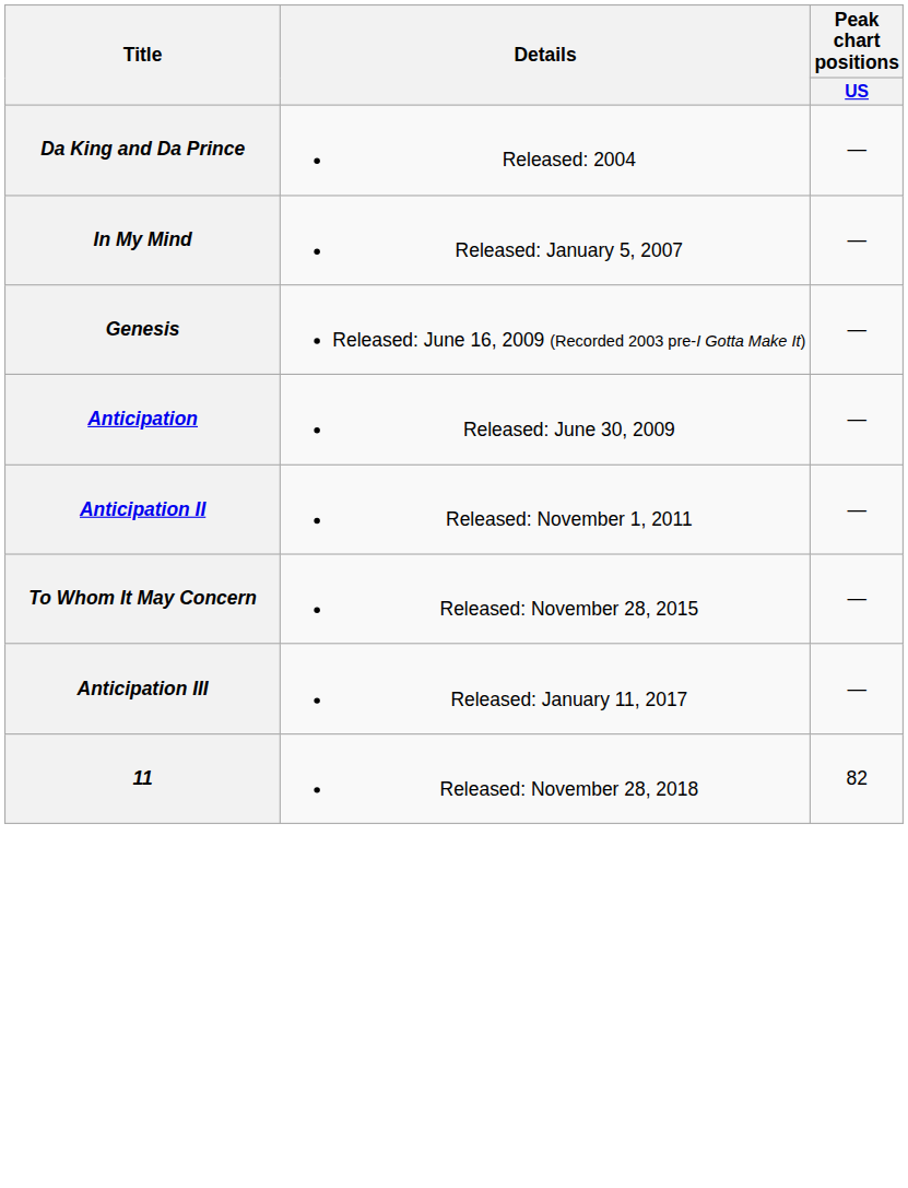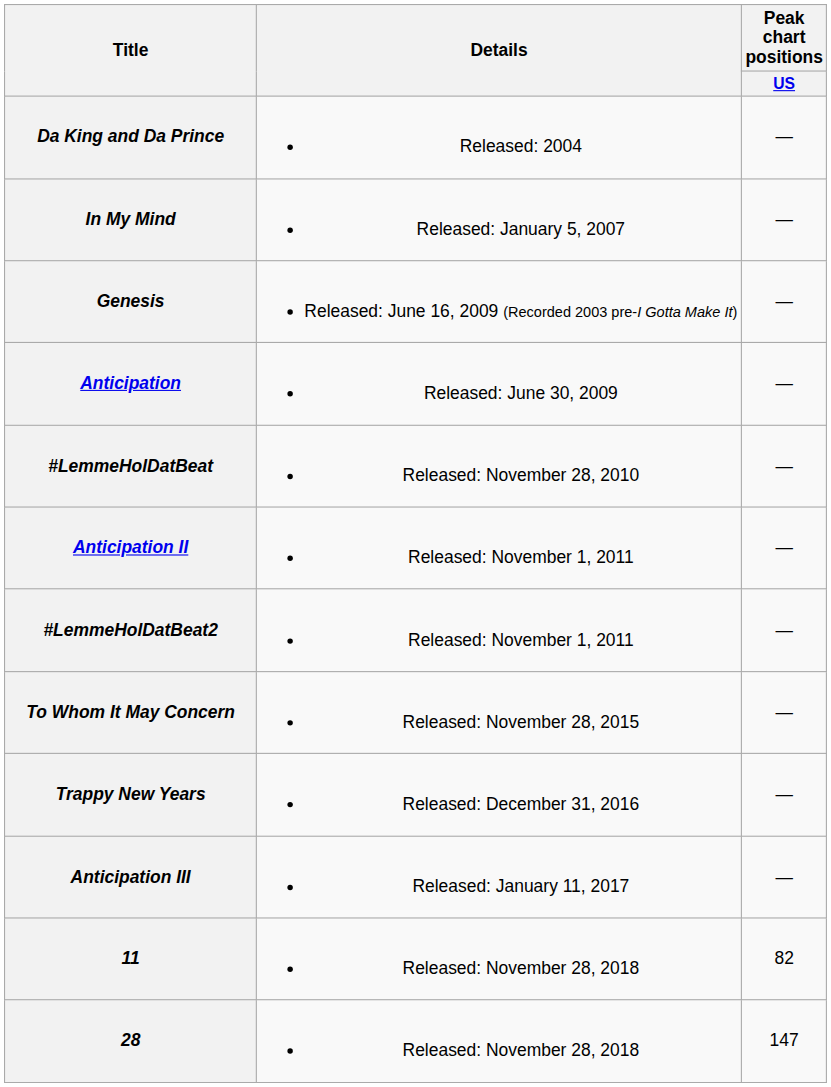 <table class="wikitable plainrowheaders" style="text-align:center;">
 <tr>
 <th scope="col" rowspan="2" style="width:14em;">Title</th>
 <th scope="col" rowspan="2">Details</th>
 <th scope="col" colspan="1">Peak chart positions</th>
 </tr>
 <tr>
 <th scope="col" style="width:3em;font-size:90%;"><a href='#'>US</a><br></th>
 </tr>
 <tr>
 <th scope="row"><em>Da King and Da Prince</em> </th>
 <td><br><ul><li>Released: 2004</li></ul></td>
 <td>—</td>
 </tr>
 <tr>
 <th scope="row"><em>In My Mind</em></th>
 <td><br><ul><li>Released: January 5, 2007</li></ul></td>
 <td>—</td>
 </tr>
 <tr>
 <th scope="row"><em>Genesis</em></th>
 <td><br><ul><li>Released: June 16, 2009 <small>(Recorded 2003 pre-<em>I Gotta Make It</em>)</small></li></ul></td>
 <td>—</td>
 </tr>
 <tr>
 <th scope="row"><em><a href='#'>Anticipation</a></em></th>
 <td><br><ul><li>Released: June 30, 2009</li></ul></td>
 <td>—</td>
 </tr>
 <tr>
+<th scope="row"><em>#LemmeHolDatBeat</em></th>
+<td><br><ul><li>Released: November 28, 2010</li></ul></td>
+<td>—</td>
+</tr>
+<tr>
 <th scope="row"><em><a href='#'>Anticipation II</a></em></th>
+<td><br><ul><li>Released: November 1, 2011</li></ul></td>
+<td>—</td>
+</tr>
+<tr>
+<th scope="row"><em>#LemmeHolDatBeat2</em></th>
 <td><br><ul><li>Released: November 1, 2011</li></ul></td>
 <td>—</td>
 </tr>
 <tr>
 <th scope="row"><em>To Whom It May Concern</em> </th>
 <td><br><ul><li>Released: November 28, 2015</li></ul></td>
+<td>—</td>
+</tr>
+<tr>
+<th scope="row"><em>Trappy New Years</em> </th>
+<td><br><ul><li>Released: December 31, 2016</li></ul></td>
 <td>—</td>
 </tr>
 <tr>
 <th scope="row"><em>Anticipation III</em></th>
 <td><br><ul><li>Released: January 11, 2017</li></ul></td>
 <td>—</td>
 </tr>
 <tr>
 <th scope="row"><em>11</em></th>
 <td><br><ul><li>Released: November 28, 2018</li></ul></td>
 <td>82</td>
 </tr>
+<tr>
+<th scope="row"><em>28</em></th>
+<td><br><ul><li>Released: November 28, 2018</li></ul></td>
+<td>147</td>
+</tr>
 </table>
